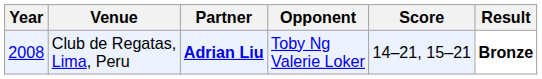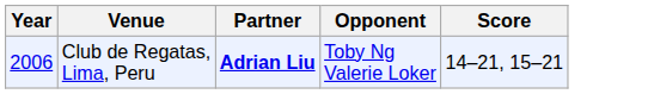 <table class="sortable wikitable" style="font-size: 90%">
 <tr>
 <th>Year</th>
 <th>Venue</th>
 <th>Partner</th>
 <th>Opponent</th>
 <th>Score</th>
-<th>Result</th>
 </tr>
 <tr style="background:#ECF2FF">
-<td align="center"><a href='#'>2008</a></td>
+<td align="center"><a href='#'>2006</a></td>
 <td align="left">Club de Regatas,<br><a href='#'>Lima</a>, Peru</td>
 <td align="left"><strong> <a href='#'>Adrian Liu</a></strong></td>
 <td align="left"> <a href='#'>Toby Ng</a><br> <a href='#'>Valerie Loker</a></td>
 <td align="left">14–21, 15–21</td>
-<td style="text-align:left; background:white"> <strong>Bronze</strong></td>
 </tr>
 </table>
